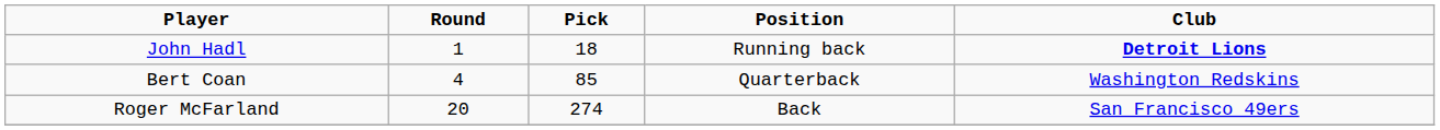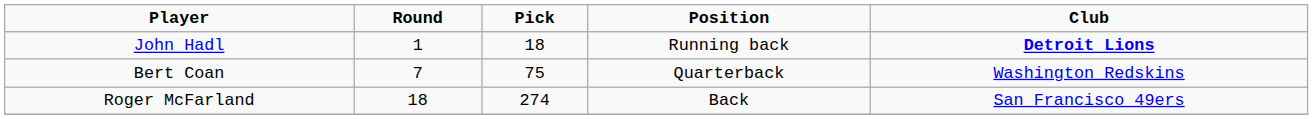 <table class="wikitable" width="80%">
 <tr align="center">
 <td><strong>Player</strong></td>
 <td><strong>Round</strong></td>
 <td><strong>Pick</strong></td>
 <td><strong>Position</strong></td>
 <td><strong>Club</strong></td>
 </tr>
 <tr align="center" bgcolor="">
 <td><a href='#'>John Hadl</a></td>
 <td>1</td>
 <td>18</td>
 <td>Running back</td>
 <td><strong><a href='#'>Detroit Lions</a></strong></td>
 </tr>
 <tr align="center" bgcolor="">
 <td>Bert Coan</td>
-<td>4</td>
-<td>85</td>
+<td>7</td>
+<td>75</td>
 <td>Quarterback</td>
 <td><a href='#'>Washington Redskins</a></td>
 </tr>
 <tr align="center" bgcolor="">
 <td>Roger McFarland</td>
-<td>20</td>
+<td>18</td>
 <td>274</td>
 <td>Back</td>
 <td><a href='#'>San Francisco 49ers</a></td>
 </tr>
 <tr align="center" bgcolor="">
 </tr>
 </table>
